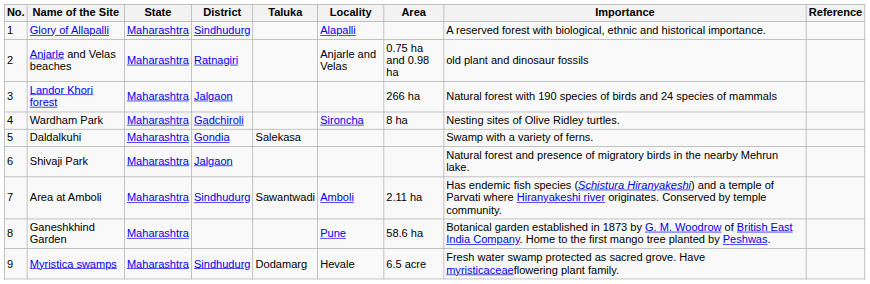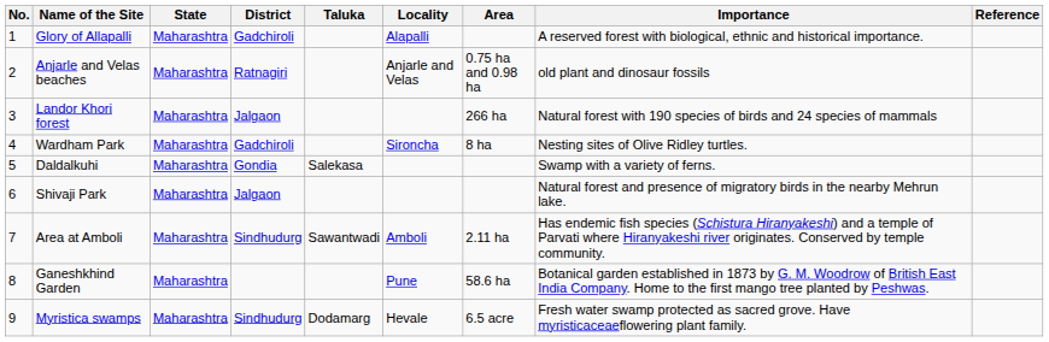 <table class="wikitable sortable">
 <tr>
 <th>No.</th>
 <th>Name of the Site</th>
 <th>State</th>
 <th>District</th>
 <th>Taluka</th>
 <th>Locality</th>
 <th>Area</th>
 <th>Importance</th>
 <th>Reference</th>
 </tr>
 <tr>
 <td>1</td>
 <td><a href='#'>Glory of Allapalli</a></td>
 <td><a href='#'>Maharashtra</a></td>
-<td><a href='#'>Sindhudurg</a></td>
+<td><a href='#'>Gadchiroli</a></td>
 <td></td>
 <td><a href='#'>Alapalli</a></td>
 <td></td>
 <td>A reserved forest with biological, ethnic and historical importance.</td>
 <td></td>
 </tr>
 <tr>
 <td>2</td>
 <td><a href='#'>Anjarle</a> and Velas beaches</td>
 <td><a href='#'>Maharashtra</a></td>
 <td><a href='#'>Ratnagiri</a></td>
 <td></td>
 <td>Anjarle and Velas</td>
 <td>0.75 ha and 0.98 ha</td>
 <td>old plant and dinosaur fossils</td>
 <td></td>
 </tr>
 <tr>
 <td>3</td>
 <td><a href='#'>Landor Khori forest</a></td>
 <td><a href='#'>Maharashtra</a></td>
 <td><a href='#'>Jalgaon</a></td>
 <td></td>
 <td></td>
 <td>266 ha</td>
 <td>Natural forest with 190 species of birds and 24 species of mammals</td>
 <td></td>
 </tr>
 <tr>
 <td>4</td>
 <td>Wardham Park</td>
 <td><a href='#'>Maharashtra</a></td>
 <td><a href='#'>Gadchiroli</a></td>
 <td></td>
 <td><a href='#'>Sironcha</a></td>
 <td>8 ha</td>
 <td>Nesting sites of Olive Ridley turtles.</td>
 <td></td>
 </tr>
 <tr>
 <td>5</td>
 <td>Daldalkuhi</td>
 <td><a href='#'>Maharashtra</a></td>
 <td><a href='#'>Gondia</a></td>
 <td>Salekasa</td>
 <td></td>
 <td></td>
 <td>Swamp with a variety of ferns.</td>
 <td></td>
 </tr>
 <tr>
 <td>6</td>
 <td>Shivaji Park</td>
 <td><a href='#'>Maharashtra</a></td>
 <td><a href='#'>Jalgaon</a></td>
 <td></td>
 <td></td>
 <td></td>
 <td>Natural forest and presence of migratory birds in the nearby Mehrun lake.</td>
 <td></td>
 </tr>
 <tr>
 <td>7</td>
 <td>Area at Amboli</td>
 <td><a href='#'>Maharashtra</a></td>
 <td><a href='#'>Sindhudurg</a></td>
 <td>Sawantwadi</td>
 <td><a href='#'>Amboli</a></td>
 <td>2.11 ha</td>
 <td>Has endemic fish species (<a href='#'><em>Schistura Hiranyakeshi</em></a>) and a temple of Parvati where <a href='#'>Hiranyakeshi river</a> originates. Conserved by temple community.</td>
 <td></td>
 </tr>
 <tr>
 <td>8</td>
 <td>Ganeshkhind Garden</td>
 <td><a href='#'>Maharashtra</a></td>
 <td></td>
 <td></td>
 <td><a href='#'>Pune</a></td>
 <td>58.6 ha</td>
 <td>Botanical garden established in 1873 by <a href='#'>G. M. Woodrow</a> of <a href='#'>British East India Company</a>. Home to the first mango tree planted by <a href='#'>Peshwas</a>.</td>
 <td></td>
 </tr>
 <tr>
 <td>9</td>
 <td><a href='#'>Myristica swamps</a></td>
 <td><a href='#'>Maharashtra</a></td>
 <td><a href='#'>Sindhudurg</a></td>
 <td>Dodamarg</td>
 <td>Hevale</td>
 <td>6.5 acre</td>
 <td>Fresh water swamp protected as sacred grove.  Have <a href='#'>myristicaceae</a>flowering plant family.</td>
 <td></td>
 </tr>
 </table>
